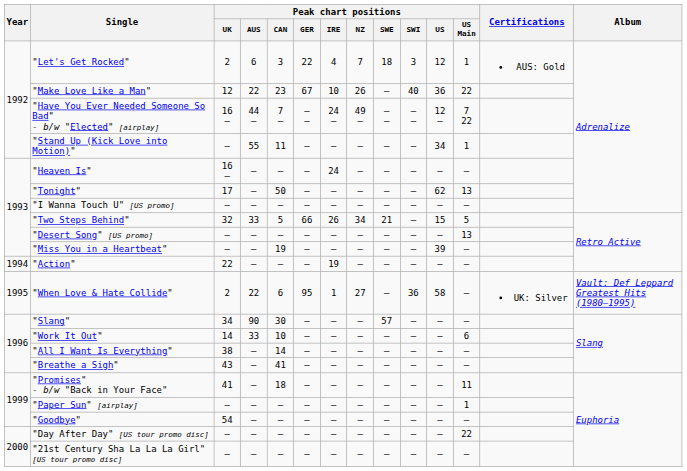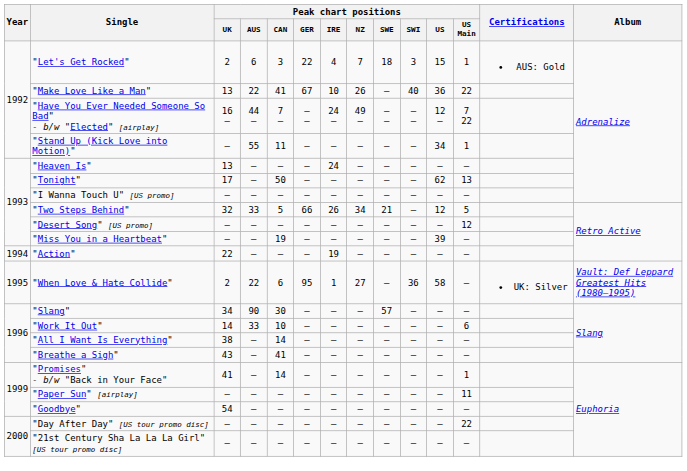 <table class="wikitable">
 <tr>
 <th rowspan="2" width="25">Year</th>
 <th width="260" rowspan="2">Single</th>
 <th colspan="10">Peak chart positions</th>
 <th rowspan="2" style="width:10em;"><a href='#'>Certifications</a></th>
 <th width="150" rowspan="2">Album</th>
 </tr>
 <tr>
 <th style="width:3em;font-size:85%;">UK<br></th>
 <th style="width:3em;font-size:85%;">AUS<br></th>
 <th style="width:3em;font-size:85%;">CAN<br></th>
 <th style="width:3em;font-size:85%;">GER<br></th>
 <th style="width:3em;font-size:85%;">IRE<br></th>
 <th style="width:3em;font-size:85%;">NZ<br></th>
 <th style="width:3em;font-size:85%;">SWE<br></th>
 <th style="width:3em;font-size:85%;">SWI<br></th>
 <th style="width:3em;font-size:85%;">US<br></th>
 <th style="width:3em;font-size:85%;">US Main<br></th>
 </tr>
 <tr>
 <td rowspan="4">1992</td>
 <td>"<a href='#'>Let's Get Rocked</a>"</td>
 <td align="center">2</td>
 <td align="center">6</td>
 <td align="center">3</td>
 <td align="center">22</td>
 <td align="center">4</td>
 <td align="center">7</td>
 <td align="center">18</td>
 <td align="center">3</td>
-<td align="center">12</td>
+<td align="center">15</td>
 <td align="center">1</td>
 <td align="center"><br><ul><li>AUS: Gold</li></ul></td>
 <td rowspan="7"><em><a href='#'>Adrenalize</a></em></td>
 </tr>
 <tr>
 <td>"<a href='#'>Make Love Like a Man</a>"</td>
-<td align="center">12</td>
+<td align="center">13</td>
 <td align="center">22</td>
-<td align="center">23</td>
+<td align="center">41</td>
 <td align="center">67</td>
 <td align="center">10</td>
 <td align="center">26</td>
 <td align="center">—</td>
 <td align="center">40</td>
 <td align="center">36</td>
 <td align="center">22</td>
 <td align="center"></td>
 </tr>
 <tr>
 <td>"<a href='#'>Have You Ever Needed Someone So Bad</a>" <br><em>- b/w</em> "<a href='#'>Elected</a>" <small><em>[airplay]</em></small></td>
 <td align="center">16<br>—</td>
 <td align="center">44<br>—</td>
 <td align="center">7<br>—</td>
 <td align="center">—<br>—</td>
 <td align="center">24<br>—</td>
 <td align="center">49<br>—</td>
 <td align="center">—<br>—</td>
 <td align="center">—<br>—</td>
 <td align="center">12<br>—</td>
 <td align="center">7<br>22</td>
 <td align="center"></td>
 </tr>
 <tr>
 <td>"<a href='#'>Stand Up (Kick Love into Motion)</a>"</td>
 <td align="center">—</td>
 <td align="center">55</td>
 <td align="center">11</td>
 <td align="center">—</td>
 <td align="center">—</td>
 <td align="center">—</td>
 <td align="center">—</td>
 <td align="center">—</td>
 <td align="center">34</td>
 <td align="center">1</td>
 <td align="center"></td>
 </tr>
 <tr>
 <td rowspan="6">1993</td>
 <td>"<a href='#'>Heaven Is</a>"</td>
-<td align="center">16<br>—</td>
+<td align="center">13</td>
 <td align="center">—</td>
 <td align="center">—</td>
 <td align="center">—</td>
 <td align="center">24</td>
 <td align="center">—</td>
 <td align="center">—</td>
 <td align="center">—</td>
 <td align="center">—</td>
 <td align="center">—</td>
 <td align="center"></td>
 </tr>
 <tr>
 <td>"<a href='#'>Tonight</a>"</td>
 <td align="center">17</td>
 <td align="center">—</td>
 <td align="center">50</td>
 <td align="center">—</td>
 <td align="center">—</td>
 <td align="center">—</td>
 <td align="center">—</td>
 <td align="center">—</td>
 <td align="center">62</td>
 <td align="center">13</td>
 <td align="center"></td>
 </tr>
 <tr>
 <td>"I Wanna Touch U" <small><em>[US promo]</em></small></td>
 <td align="center">—</td>
 <td align="center">—</td>
 <td align="center">—</td>
 <td align="center">—</td>
 <td align="center">—</td>
 <td align="center">—</td>
 <td align="center">—</td>
 <td align="center">—</td>
 <td align="center">—</td>
 <td align="center">—</td>
 <td align="center"></td>
 </tr>
 <tr>
 <td>"<a href='#'>Two Steps Behind</a>"</td>
 <td align="center">32</td>
 <td align="center">33</td>
 <td align="center">5</td>
 <td align="center">66</td>
 <td align="center">26</td>
 <td align="center">34</td>
 <td align="center">21</td>
 <td align="center">—</td>
-<td align="center">15</td>
+<td align="center">12</td>
 <td align="center">5</td>
 <td align="center"></td>
 <td rowspan="4"><em><a href='#'>Retro Active</a></em></td>
 </tr>
 <tr>
 <td>"<a href='#'>Desert Song</a>" <small><em>[US promo]</em></small></td>
 <td align="center">—</td>
 <td align="center">—</td>
 <td align="center">—</td>
 <td align="center">—</td>
 <td align="center">—</td>
 <td align="center">—</td>
 <td align="center">—</td>
 <td align="center">—</td>
 <td align="center">—</td>
-<td align="center">13</td>
+<td align="center">12</td>
 <td align="center"></td>
 </tr>
 <tr>
 <td>"<a href='#'>Miss You in a Heartbeat</a>"</td>
 <td align="center">—</td>
 <td align="center">—</td>
 <td align="center">19</td>
 <td align="center">—</td>
 <td align="center">—</td>
 <td align="center">—</td>
 <td align="center">—</td>
 <td align="center">—</td>
 <td align="center">39</td>
 <td align="center">—</td>
 <td align="center"></td>
 </tr>
 <tr>
 <td rowspan="1">1994</td>
 <td>"<a href='#'>Action</a>"</td>
 <td align="center">22</td>
 <td align="center">—</td>
 <td align="center">—</td>
 <td align="center">—</td>
 <td align="center">19</td>
 <td align="center">—</td>
 <td align="center">—</td>
 <td align="center">—</td>
 <td align="center">—</td>
 <td align="center">—</td>
 <td align="center"></td>
 </tr>
 <tr>
 <td>1995</td>
 <td>"<a href='#'>When Love & Hate Collide</a>"</td>
 <td align="center">2</td>
 <td align="center">22</td>
 <td align="center">6</td>
 <td align="center">95</td>
 <td align="center">1</td>
 <td align="center">27</td>
 <td align="center">—</td>
 <td align="center">36</td>
 <td align="center">58</td>
 <td align="center">—</td>
 <td align="center"><br><ul><li>UK: Silver</li></ul></td>
 <td><em><a href='#'>Vault: Def Leppard Greatest Hits (1980–1995)</a></em></td>
 </tr>
 <tr>
 <td rowspan="4">1996</td>
 <td>"<a href='#'>Slang</a>"</td>
 <td align="center">34</td>
 <td align="center">90</td>
 <td align="center">30</td>
 <td align="center">—</td>
 <td align="center">—</td>
 <td align="center">—</td>
 <td align="center">57</td>
 <td align="center">—</td>
 <td align="center">—</td>
 <td align="center">—</td>
 <td align="center"></td>
 <td rowspan="4"><em><a href='#'>Slang</a></em></td>
 </tr>
 <tr>
 <td>"<a href='#'>Work It Out</a>"</td>
 <td align="center">14</td>
 <td align="center">33</td>
 <td align="center">10</td>
 <td align="center">—</td>
 <td align="center">—</td>
 <td align="center">—</td>
 <td align="center">—</td>
 <td align="center">—</td>
 <td align="center">—</td>
 <td align="center">6</td>
 <td align="center"></td>
 </tr>
 <tr>
 <td>"<a href='#'>All I Want Is Everything</a>"</td>
 <td align="center">38</td>
 <td align="center">—</td>
 <td align="center">14</td>
 <td align="center">—</td>
 <td align="center">—</td>
 <td align="center">—</td>
 <td align="center">—</td>
 <td align="center">—</td>
 <td align="center">—</td>
 <td align="center">—</td>
 <td align="center"></td>
 </tr>
 <tr>
 <td>"<a href='#'>Breathe a Sigh</a>"</td>
 <td align="center">43</td>
 <td align="center">—</td>
 <td align="center">41</td>
 <td align="center">—</td>
 <td align="center">—</td>
 <td align="center">—</td>
 <td align="center">—</td>
 <td align="center">—</td>
 <td align="center">—</td>
 <td align="center">—</td>
 <td align="center"></td>
 </tr>
 <tr>
 <td rowspan="3">1999</td>
 <td>"<a href='#'>Promises</a>"<br><em>- b/w</em> "Back in Your Face"</td>
 <td align="center">41</td>
 <td align="center">—</td>
-<td align="center">18</td>
+<td align="center">14</td>
 <td align="center">—</td>
 <td align="center">—</td>
 <td align="center">—</td>
 <td align="center">—</td>
 <td align="center">—</td>
 <td align="center">—</td>
-<td align="center">11</td>
+<td align="center">1</td>
 <td align="center"></td>
 <td rowspan="5"><em><a href='#'>Euphoria</a></em></td>
 </tr>
 <tr>
 <td>"<a href='#'>Paper Sun</a>" <small><em>[airplay]</em></small></td>
 <td align="center">—</td>
 <td align="center">—</td>
 <td align="center">—</td>
 <td align="center">—</td>
 <td align="center">—</td>
 <td align="center">—</td>
 <td align="center">—</td>
 <td align="center">—</td>
 <td align="center">—</td>
-<td align="center">1</td>
+<td align="center">11</td>
 <td align="center"></td>
 </tr>
 <tr>
 <td>"<a href='#'>Goodbye</a>"</td>
 <td align="center">54</td>
 <td align="center">—</td>
 <td align="center">—</td>
 <td align="center">—</td>
 <td align="center">—</td>
 <td align="center">—</td>
 <td align="center">—</td>
 <td align="center">—</td>
 <td align="center">—</td>
 <td align="center">—</td>
 <td align="center"></td>
 </tr>
 <tr>
 <td rowspan="2">2000</td>
 <td>"Day After Day" <small><em>[US tour promo disc]</em></small></td>
 <td align="center">—</td>
 <td align="center">—</td>
 <td align="center">—</td>
 <td align="center">—</td>
 <td align="center">—</td>
 <td align="center">—</td>
 <td align="center">—</td>
 <td align="center">—</td>
 <td align="center">—</td>
 <td align="center">22</td>
 <td align="center"></td>
 </tr>
 <tr>
 <td>"21st Century Sha La La La Girl" <small><em>[US tour promo disc]</em></small></td>
 <td align="center">—</td>
 <td align="center">—</td>
 <td align="center">—</td>
 <td align="center">—</td>
 <td align="center">—</td>
 <td align="center">—</td>
 <td align="center">—</td>
 <td align="center">—</td>
 <td align="center">—</td>
 <td align="center">—</td>
 <td align="center"></td>
 </tr>
 </table>
